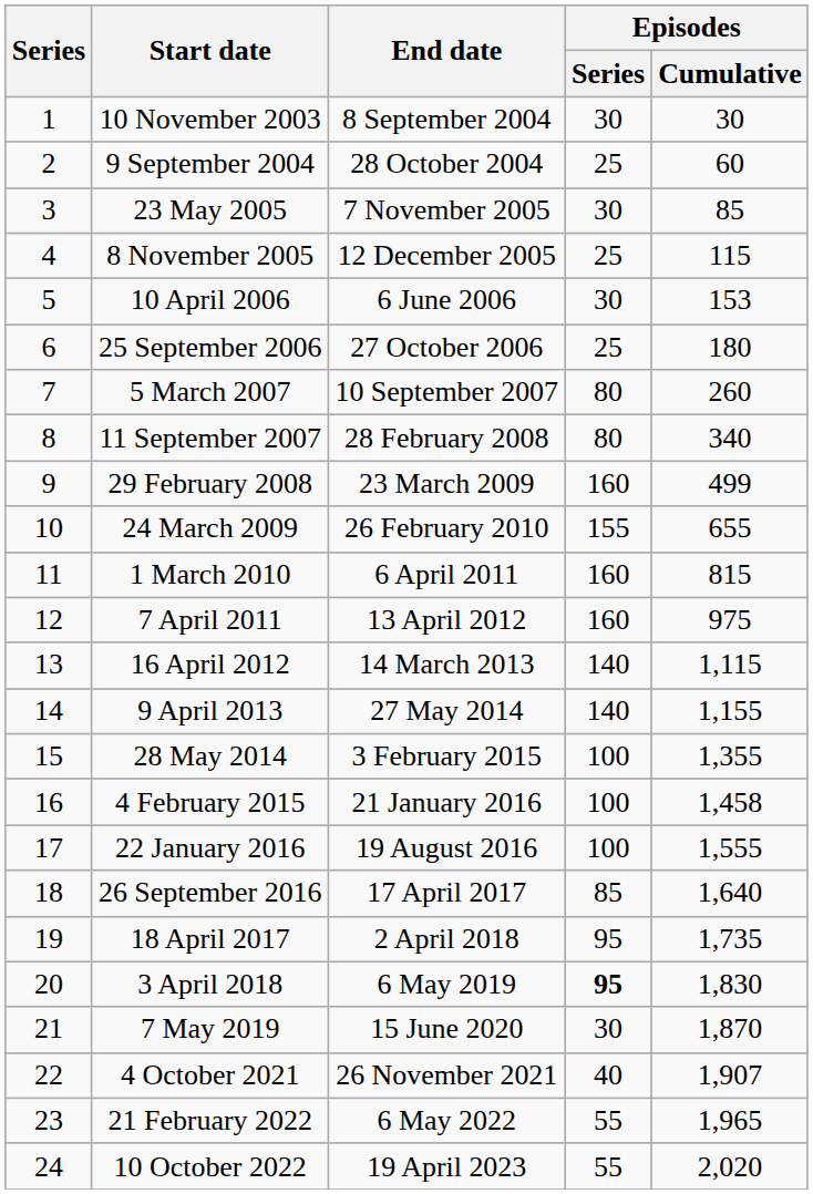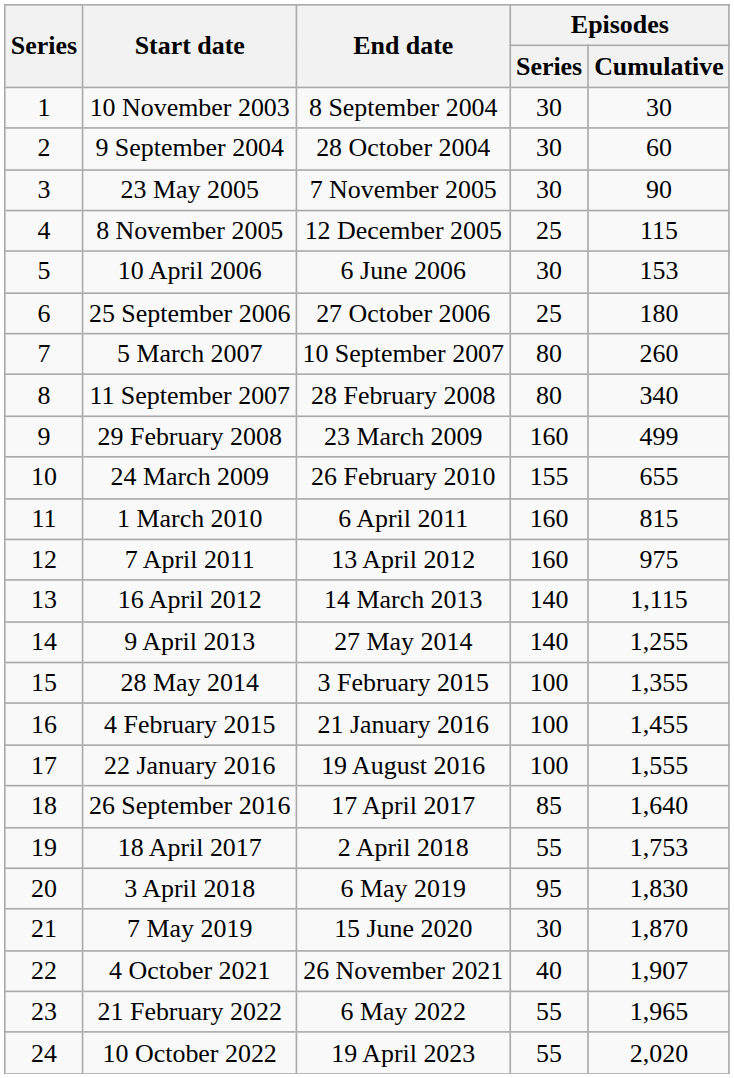 <table class="wikitable" style="text-align: center;">
 <tr>
 <th rowspan="2">Series</th>
 <th rowspan="2">Start date</th>
 <th rowspan="2">End date</th>
 <th colspan="2">Episodes</th>
 </tr>
 <tr>
 <th>Series</th>
 <th>Cumulative</th>
 </tr>
 <tr>
 <td>1</td>
 <td>10 November 2003</td>
 <td>8 September 2004</td>
 <td>30</td>
 <td>30</td>
 </tr>
 <tr>
 <td>2</td>
 <td>9 September 2004</td>
 <td>28 October 2004</td>
-<td>25</td>
+<td>30</td>
 <td>60</td>
 </tr>
 <tr>
 <td>3</td>
 <td>23 May 2005</td>
 <td>7 November 2005</td>
 <td>30</td>
-<td>85</td>
+<td>90</td>
 </tr>
 <tr>
 <td>4</td>
 <td>8 November 2005</td>
 <td>12 December 2005</td>
 <td>25</td>
 <td>115</td>
 </tr>
 <tr>
 <td>5</td>
 <td>10 April 2006</td>
 <td>6 June 2006</td>
 <td>30</td>
 <td>153</td>
 </tr>
 <tr>
 <td>6</td>
 <td>25 September 2006</td>
 <td>27 October 2006</td>
 <td>25</td>
 <td>180</td>
 </tr>
 <tr>
 <td>7</td>
 <td>5 March 2007</td>
 <td>10 September 2007</td>
 <td>80</td>
 <td>260</td>
 </tr>
 <tr>
 <td>8</td>
 <td>11 September 2007</td>
 <td>28 February 2008</td>
 <td>80</td>
 <td>340</td>
 </tr>
 <tr>
 <td>9</td>
 <td>29 February 2008</td>
 <td>23 March 2009</td>
 <td>160</td>
 <td>499</td>
 </tr>
 <tr>
 <td>10</td>
 <td>24 March 2009</td>
 <td>26 February 2010</td>
 <td>155</td>
 <td>655</td>
 </tr>
 <tr>
 <td>11</td>
 <td>1 March 2010</td>
 <td>6 April 2011</td>
 <td>160</td>
 <td>815</td>
 </tr>
 <tr>
 <td>12</td>
 <td>7 April 2011</td>
 <td>13 April 2012</td>
 <td>160</td>
 <td>975</td>
 </tr>
 <tr>
 <td>13</td>
 <td>16 April 2012</td>
 <td>14 March 2013</td>
 <td>140</td>
 <td>1,115</td>
 </tr>
 <tr>
 <td>14</td>
 <td>9 April 2013</td>
 <td>27 May 2014</td>
 <td>140</td>
-<td>1,155</td>
+<td>1,255</td>
 </tr>
 <tr>
 <td>15</td>
 <td>28 May 2014</td>
 <td>3 February 2015</td>
 <td>100</td>
 <td>1,355</td>
 </tr>
 <tr>
 <td>16</td>
 <td>4 February 2015</td>
 <td>21 January 2016</td>
 <td>100</td>
-<td>1,458</td>
+<td>1,455</td>
 </tr>
 <tr>
 <td>17</td>
 <td>22 January 2016</td>
 <td>19 August 2016</td>
 <td>100</td>
 <td>1,555</td>
 </tr>
 <tr>
 <td>18</td>
 <td>26 September 2016</td>
 <td>17 April 2017</td>
 <td>85</td>
 <td>1,640</td>
 </tr>
 <tr>
 <td>19</td>
 <td>18 April 2017</td>
 <td>2 April 2018</td>
-<td>95</td>
-<td>1,735</td>
+<td>55</td>
+<td>1,753</td>
 </tr>
 <tr>
 <td>20</td>
 <td>3 April 2018</td>
 <td>6 May 2019</td>
-<td><strong>95</strong></td>
+<td>95</td>
 <td>1,830</td>
 </tr>
 <tr>
 <td>21</td>
 <td>7 May 2019</td>
 <td>15 June 2020</td>
 <td>30</td>
 <td>1,870</td>
 </tr>
 <tr>
 <td>22</td>
 <td>4 October 2021</td>
 <td>26 November 2021</td>
 <td>40</td>
 <td>1,907</td>
 </tr>
 <tr>
 <td>23</td>
 <td>21 February 2022</td>
 <td>6 May 2022</td>
 <td>55</td>
 <td>1,965</td>
 </tr>
 <tr>
 <td>24</td>
 <td>10 October 2022</td>
 <td>19 April 2023</td>
 <td>55</td>
 <td>2,020</td>
 </tr>
 </table>
